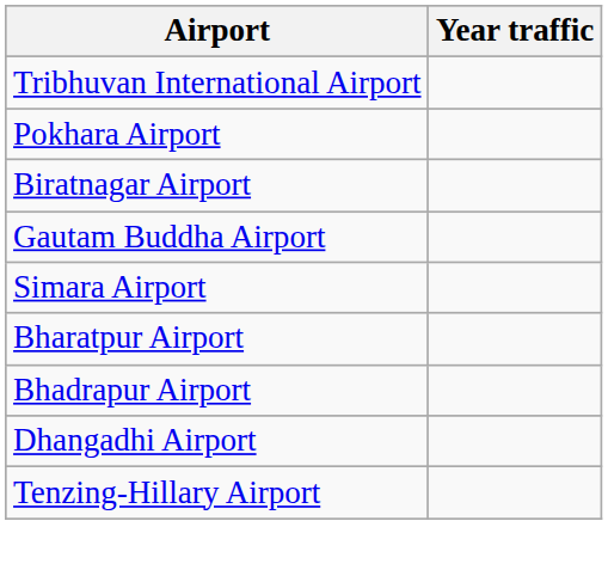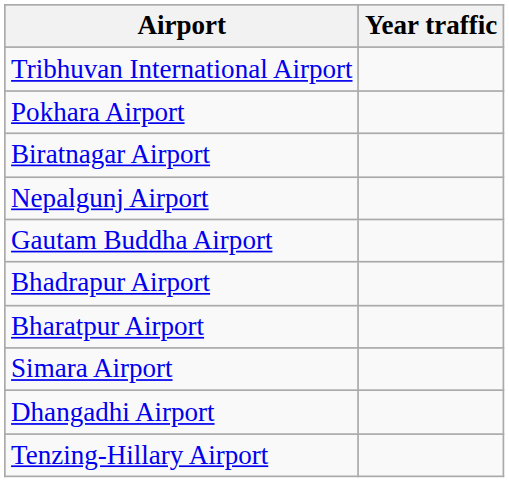 <table class="wikitable sortable">
 <tr>
 <th>Airport</th>
 <th>Year traffic</th>
 </tr>
 <tr>
 <td><a href='#'>Tribhuvan International Airport</a></td>
 <td></td>
 </tr>
 <tr>
 <td><a href='#'>Pokhara Airport</a></td>
 <td></td>
 </tr>
 <tr>
 <td><a href='#'>Biratnagar Airport</a></td>
 <td></td>
 </tr>
 <tr>
+<td><a href='#'>Nepalgunj Airport</a></td>
+<td></td>
+</tr>
+<tr>
 <td><a href='#'>Gautam Buddha Airport</a></td>
 <td></td>
 </tr>
 <tr>
-<td><a href='#'>Simara Airport</a></td>
+<td><a href='#'>Bhadrapur Airport</a></td>
 <td></td>
 </tr>
 <tr>
 <td><a href='#'>Bharatpur Airport</a></td>
 <td></td>
 </tr>
 <tr>
-<td><a href='#'>Bhadrapur Airport</a></td>
+<td><a href='#'>Simara Airport</a></td>
 <td></td>
 </tr>
 <tr>
 <td><a href='#'>Dhangadhi Airport</a></td>
 <td></td>
 </tr>
 <tr>
 <td><a href='#'>Tenzing-Hillary Airport</a></td>
 <td></td>
 </tr>
 </table>
